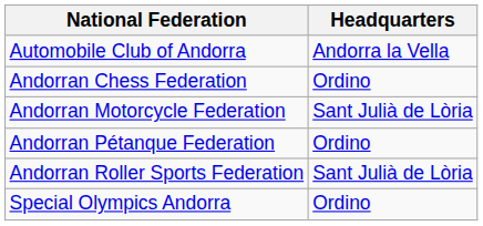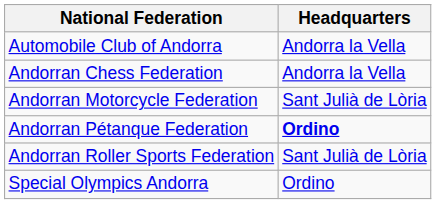 <table class="wikitable sortable">
 <tr>
 <th>National Federation</th>
 <th>Headquarters</th>
 </tr>
 <tr>
 <td><a href='#'>Automobile Club of Andorra</a></td>
 <td><a href='#'>Andorra la Vella</a></td>
 </tr>
 <tr>
 <td><a href='#'>Andorran Chess Federation</a></td>
-<td><a href='#'>Ordino</a></td>
+<td><a href='#'>Andorra la Vella</a></td>
 </tr>
 <tr>
 <td><a href='#'>Andorran Motorcycle Federation</a></td>
 <td><a href='#'>Sant Julià de Lòria</a></td>
 </tr>
 <tr>
 <td><a href='#'>Andorran Pétanque Federation</a></td>
-<td><a href='#'>Ordino</a></td>
+<td><strong><a href='#'>Ordino</a></strong></td>
 </tr>
 <tr>
 <td><a href='#'>Andorran Roller Sports Federation</a></td>
 <td><a href='#'>Sant Julià de Lòria</a></td>
 </tr>
 <tr>
 <td><a href='#'>Special Olympics Andorra</a></td>
 <td><a href='#'>Ordino</a></td>
 </tr>
 </table>
